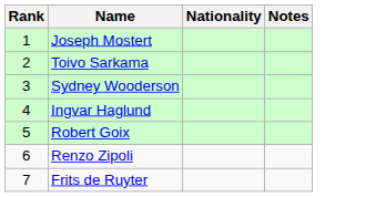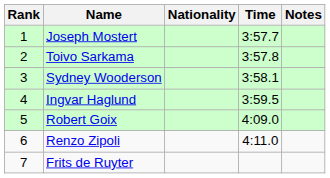 <table class="wikitable sortable" style="text-align:center">
 <tr>
 <th>Rank</th>
 <th>Name</th>
 <th>Nationality</th>
+<th>Time</th>
 <th>Notes</th>
 </tr>
 <tr bgcolor=ccffcc>
 <td>1</td>
 <td align=left><a href='#'>Joseph Mostert</a></td>
 <td align=left></td>
+<td>3:57.7</td>
 <td></td>
 </tr>
 <tr bgcolor=ccffcc>
 <td>2</td>
 <td align=left><a href='#'>Toivo Sarkama</a></td>
 <td align=left></td>
+<td>3:57.8</td>
 <td></td>
 </tr>
 <tr bgcolor=ccffcc>
 <td>3</td>
 <td align=left><a href='#'>Sydney Wooderson</a></td>
 <td align=left></td>
+<td>3:58.1</td>
 <td></td>
 </tr>
 <tr bgcolor=ccffcc>
 <td>4</td>
 <td align=left><a href='#'>Ingvar Haglund</a></td>
 <td align=left></td>
+<td>3:59.5</td>
 <td></td>
 </tr>
 <tr bgcolor=ccffcc>
 <td>5</td>
 <td align=left><a href='#'>Robert Goix</a></td>
 <td align=left></td>
+<td>4:09.0</td>
 <td></td>
 </tr>
 <tr>
 <td>6</td>
 <td align=left><a href='#'>Renzo Zipoli</a></td>
 <td align=left></td>
+<td>4:11.0</td>
 <td></td>
 </tr>
 <tr>
 <td>7</td>
 <td align=left><a href='#'>Frits de Ruyter</a></td>
 <td align=left></td>
 <td></td>
+<td></td>
 </tr>
 </table>
